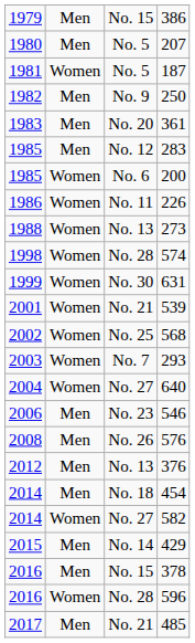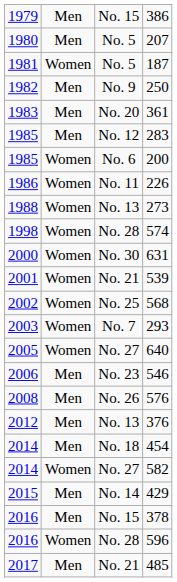 <table class="wikitable">
 <tr align="center">
 <td><a href='#'>1979</a></td>
 <td>Men</td>
 <td>No. 15</td>
 <td>386</td>
 </tr>
 <tr align="center">
 <td><a href='#'>1980</a></td>
 <td>Men</td>
 <td>No. 5</td>
 <td>207</td>
 </tr>
 <tr align="center">
 <td><a href='#'>1981</a></td>
 <td>Women</td>
 <td>No. 5</td>
 <td>187</td>
 </tr>
 <tr align="center">
 <td><a href='#'>1982</a></td>
 <td>Men</td>
 <td>No. 9</td>
 <td>250</td>
 </tr>
 <tr align="center">
 <td><a href='#'>1983</a></td>
 <td>Men</td>
 <td>No. 20</td>
 <td>361</td>
 </tr>
 <tr align="center">
 <td><a href='#'>1985</a></td>
 <td>Men</td>
 <td>No. 12</td>
 <td>283</td>
 </tr>
 <tr align="center">
 <td><a href='#'>1985</a></td>
 <td>Women</td>
 <td>No. 6</td>
 <td>200</td>
 </tr>
 <tr align="center">
 <td><a href='#'>1986</a></td>
 <td>Women</td>
 <td>No. 11</td>
 <td>226</td>
 </tr>
 <tr align="center">
 <td><a href='#'>1988</a></td>
 <td>Women</td>
 <td>No. 13</td>
 <td>273</td>
 </tr>
 <tr align="center">
 <td><a href='#'>1998</a></td>
 <td>Women</td>
 <td>No. 28</td>
 <td>574</td>
 </tr>
 <tr align="center">
-<td><a href='#'>1999</a></td>
+<td><a href='#'>2000</a></td>
 <td>Women</td>
 <td>No. 30</td>
 <td>631</td>
 </tr>
 <tr align="center">
 <td><a href='#'>2001</a></td>
 <td>Women</td>
 <td>No. 21</td>
 <td>539</td>
 </tr>
 <tr align="center">
 <td><a href='#'>2002</a></td>
 <td>Women</td>
 <td>No. 25</td>
 <td>568</td>
 </tr>
 <tr align="center">
 <td><a href='#'>2003</a></td>
 <td>Women</td>
 <td>No. 7</td>
 <td>293</td>
 </tr>
 <tr align="center">
-<td><a href='#'>2004</a></td>
+<td><a href='#'>2005</a></td>
 <td>Women</td>
 <td>No. 27</td>
 <td>640</td>
 </tr>
 <tr align="center">
 <td><a href='#'>2006</a></td>
 <td>Men</td>
 <td>No. 23</td>
 <td>546</td>
 </tr>
 <tr align="center">
 <td><a href='#'>2008</a></td>
 <td>Men</td>
 <td>No. 26</td>
 <td>576</td>
 </tr>
 <tr align="center">
 <td><a href='#'>2012</a></td>
 <td>Men</td>
 <td>No. 13</td>
 <td>376</td>
 </tr>
 <tr align="center">
 <td><a href='#'>2014</a></td>
 <td>Men</td>
 <td>No. 18</td>
 <td>454</td>
 </tr>
 <tr align="center">
 <td><a href='#'>2014</a></td>
 <td>Women</td>
 <td>No. 27</td>
 <td>582</td>
 </tr>
 <tr align="center">
 <td><a href='#'>2015</a></td>
 <td>Men</td>
 <td>No. 14</td>
 <td>429</td>
 </tr>
 <tr align="center">
 <td><a href='#'>2016</a></td>
 <td>Men</td>
 <td>No. 15</td>
 <td>378</td>
 </tr>
 <tr align="center">
 <td><a href='#'>2016</a></td>
 <td>Women</td>
 <td>No. 28</td>
 <td>596</td>
 </tr>
 <tr align="center">
 <td><a href='#'>2017</a></td>
 <td>Men</td>
 <td>No. 21</td>
 <td>485</td>
 </tr>
 </table>
